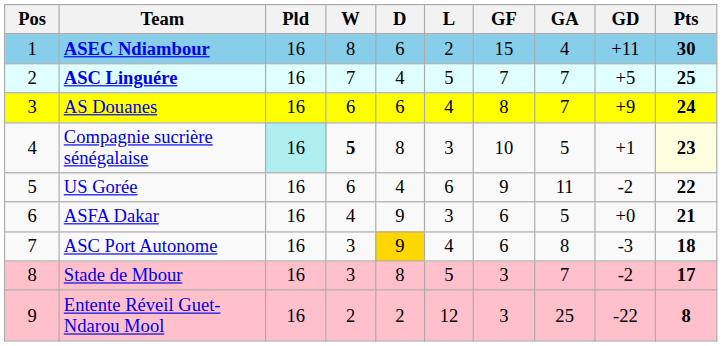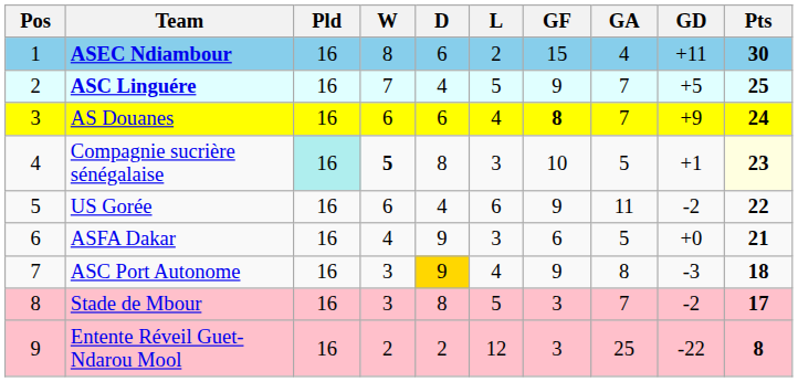 <table class="wikitable" style="text-align: center;">
 <tr>
 <th style="width: 40px;">Pos</th>
 <th style="width: 170px;">Team</th>
 <th style="width: 45px;">Pld</th>
 <th style="width: 35px;">W</th>
 <th style="width: 35px;">D</th>
 <th style="width: 35px;">L</th>
 <th style="width: 45px;">GF</th>
 <th style="width: 45px;">GA</th>
 <th style="width: 45px;">GD</th>
 <th style="width: 45px;">Pts</th>
 </tr>
 <tr style="background:#87ceeb;">
 <td>1</td>
 <td style="text-align: left;"><strong><a href='#'>ASEC Ndiambour</a></strong></td>
 <td>16</td>
 <td>8</td>
 <td>6</td>
 <td>2</td>
 <td>15</td>
 <td>4</td>
 <td>+11</td>
 <td><strong>30</strong></td>
 </tr>
 <tr style="background:#e0ffff;">
 <td>2</td>
 <td style="text-align: left;"><strong><a href='#'>ASC Linguére</a></strong></td>
 <td>16</td>
 <td>7</td>
 <td>4</td>
 <td>5</td>
-<td>7</td>
+<td>9</td>
 <td>7</td>
 <td>+5</td>
 <td><strong>25</strong></td>
 </tr>
 <tr style="background:#ffff00;">
 <td>3</td>
 <td style="text-align: left;"><a href='#'>AS Douanes</a></td>
 <td>16</td>
 <td>6</td>
 <td>6</td>
 <td>4</td>
-<td>8</td>
+<td><strong>8</strong></td>
 <td>7</td>
 <td>+9</td>
 <td><strong>24</strong></td>
 </tr>
 <tr>
 <td>4</td>
 <td style="text-align: left;"><a href='#'>Compagnie sucrière sénégalaise</a></td>
 <td style="background: paleturquoise;">16</td>
 <td><strong>5</strong></td>
 <td>8</td>
 <td>3</td>
 <td>10</td>
 <td>5</td>
 <td>+1</td>
 <td style="background: lightyellow;"><strong>23</strong></td>
 </tr>
 <tr>
 <td>5</td>
 <td style="text-align: left;"><a href='#'>US Gorée</a></td>
 <td>16</td>
 <td>6</td>
 <td>4</td>
 <td>6</td>
 <td>9</td>
 <td>11</td>
 <td>-2</td>
 <td><strong>22</strong></td>
 </tr>
 <tr>
 <td>6</td>
 <td style="text-align: left;"><a href='#'>ASFA Dakar</a></td>
 <td>16</td>
 <td>4</td>
 <td>9</td>
 <td>3</td>
 <td>6</td>
 <td>5</td>
 <td>+0</td>
 <td><strong>21</strong></td>
 </tr>
 <tr>
 <td>7</td>
 <td style="text-align: left;"><a href='#'>ASC Port Autonome</a></td>
 <td>16</td>
 <td>3</td>
 <td style="background: gold;">9</td>
 <td>4</td>
-<td>6</td>
+<td>9</td>
 <td>8</td>
 <td>-3</td>
 <td><strong>18</strong></td>
 </tr>
 <tr style="background:#ffc0cb;">
 <td>8</td>
 <td style="text-align: left;"><a href='#'>Stade de Mbour</a></td>
 <td>16</td>
 <td>3</td>
 <td>8</td>
 <td>5</td>
 <td>3</td>
 <td>7</td>
 <td>-2</td>
 <td><strong>17</strong></td>
 </tr>
 <tr style="background:#ffc0cb;">
 <td>9</td>
 <td style="text-align: left;"><a href='#'>Entente Réveil Guet-Ndarou Mool</a></td>
 <td>16</td>
 <td>2</td>
 <td>2</td>
 <td>12</td>
 <td>3</td>
 <td>25</td>
 <td>-22</td>
 <td><strong>8</strong></td>
 </tr>
 </table>
